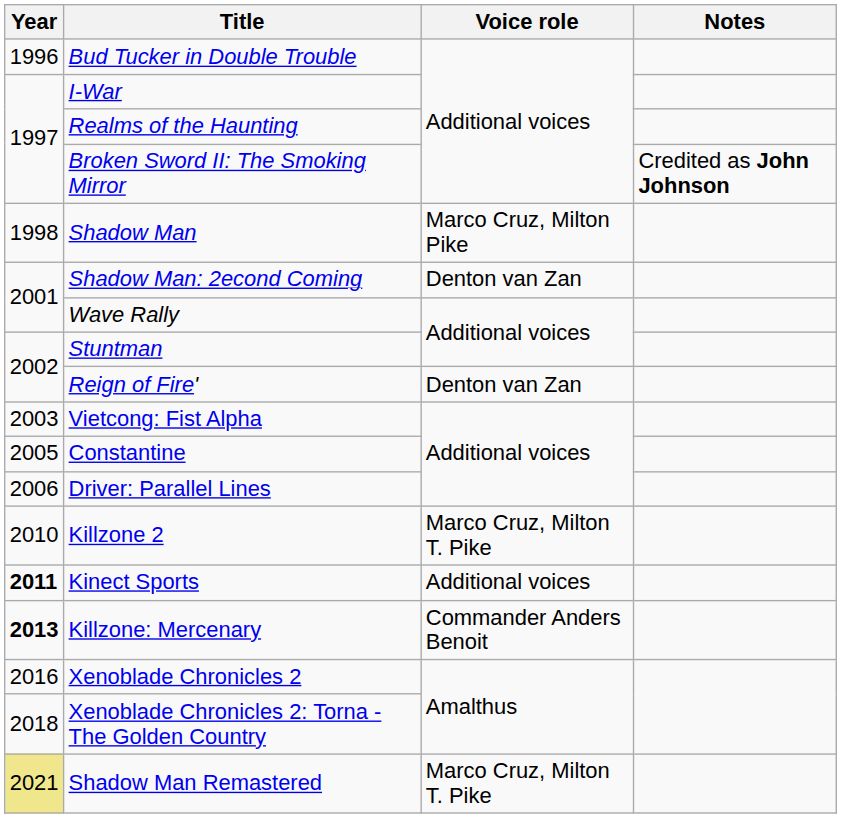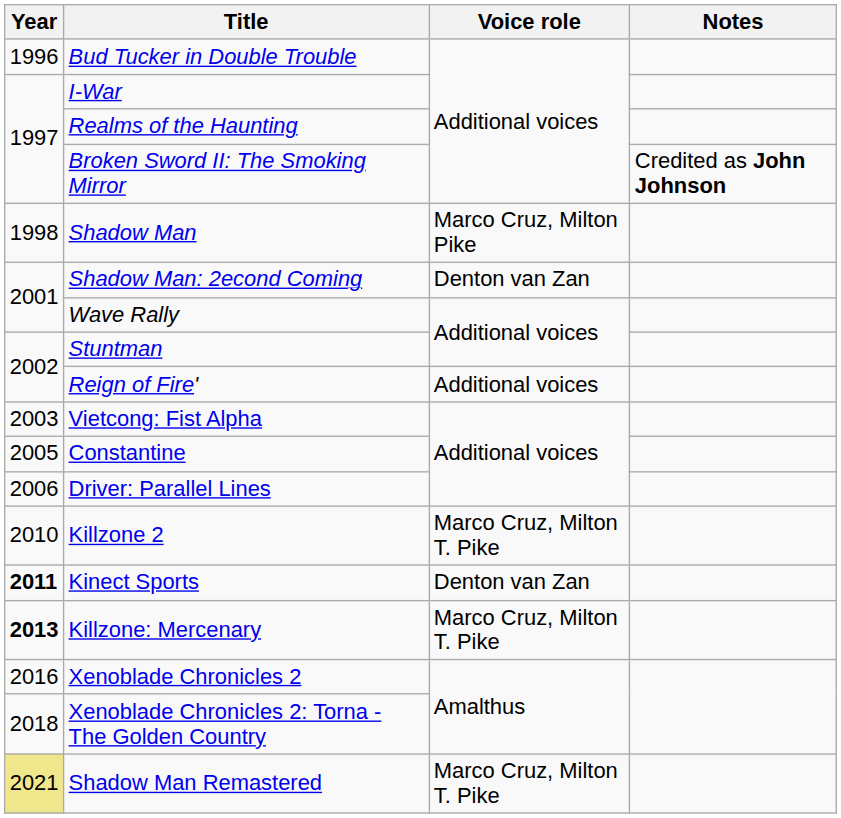 <table class="wikitable sortable">
 <tr>
 <th>Year</th>
 <th>Title</th>
 <th>Voice role</th>
 <th>Notes</th>
 </tr>
 <tr>
 <td>1996</td>
 <td><em><a href='#'>Bud Tucker in Double Trouble</a></em></td>
 <td rowspan="4">Additional voices</td>
 <td></td>
 </tr>
 <tr>
 <td rowspan="3">1997</td>
 <td><em><a href='#'>I-War</a></em></td>
 <td></td>
 </tr>
 <tr>
 <td><em><a href='#'>Realms of the Haunting</a></em></td>
 <td></td>
 </tr>
 <tr>
 <td><em><a href='#'>Broken Sword II: The Smoking Mirror</a></em></td>
 <td>Credited as <strong>John Johnson</strong></td>
 </tr>
 <tr>
 <td>1998</td>
 <td><em><a href='#'>Shadow Man</a></em></td>
 <td>Marco Cruz, Milton Pike</td>
 <td></td>
 </tr>
 <tr>
 <td rowspan="2">2001</td>
 <td><em><a href='#'>Shadow Man: 2econd Coming</a></em></td>
 <td>Denton van Zan</td>
 <td></td>
 </tr>
 <tr>
 <td><em>Wave Rally</em></td>
 <td rowspan="2">Additional voices</td>
 <td></td>
 </tr>
 <tr>
 <td rowspan="2">2002</td>
 <td><em><a href='#'>Stuntman</a></em></td>
 <td></td>
 </tr>
 <tr>
 <td><em><a href='#'>Reign of Fire</a>'</td>
-<td>Denton van Zan</td>
+<td>Additional voices</td>
 <td></td>
 </tr>
 <tr>
 <td>2003</td>
 <td></em><a href='#'>Vietcong: Fist Alpha</a><em></td>
 <td rowspan="3">Additional voices</td>
 <td></td>
 </tr>
 <tr>
 <td>2005</td>
 <td></em><a href='#'>Constantine</a><em></td>
 <td></td>
 </tr>
 <tr>
 <td>2006</td>
 <td></em><a href='#'>Driver: Parallel Lines</a><em></td>
 <td></td>
 </tr>
 <tr>
 <td>2010</td>
 <td></em><a href='#'>Killzone 2</a><em></td>
 <td>Marco Cruz, Milton T. Pike</td>
 <td></td>
 </tr>
 <tr>
 <td><strong>2011</strong></td>
 <td></em><a href='#'>Kinect Sports</a><em></td>
-<td>Additional voices</td>
+<td>Denton van Zan</td>
 <td></td>
 </tr>
 <tr>
 <td><strong>2013</strong></td>
 <td></em><a href='#'>Killzone: Mercenary</a><em></td>
-<td>Commander Anders Benoit</td>
+<td>Marco Cruz, Milton T. Pike</td>
 <td></td>
 </tr>
 <tr>
 <td>2016</td>
 <td></em><a href='#'>Xenoblade Chronicles 2</a><em></td>
 <td rowspan="2">Amalthus</td>
 <td rowspan="2"></td>
 </tr>
 <tr>
 <td>2018</td>
 <td></em><a href='#'>Xenoblade Chronicles 2: Torna - The Golden Country</a><em></td>
 </tr>
 <tr>
 <td style="background: khaki;">2021</td>
 <td></em><a href='#'>Shadow Man Remastered</a><em></td>
 <td>Marco Cruz, Milton T. Pike</td>
 </tr>
 </table>
